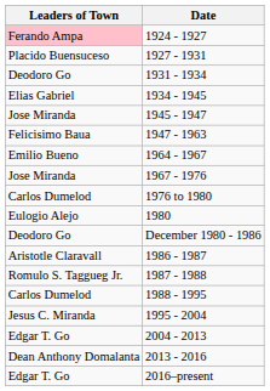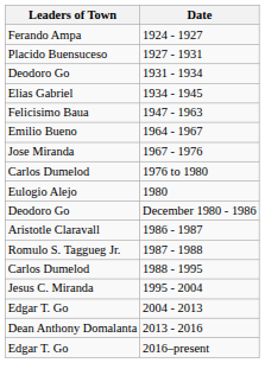 <table class="wikitable">
 <tr>
 <th>Leaders of Town</th>
 <th>Date</th>
 </tr>
 <tr>
-<td style="background: pink;">Ferando Ampa</td>
+<td>Ferando Ampa</td>
 <td>1924 - 1927</td>
 </tr>
 <tr>
 <td>Placido Buensuceso</td>
 <td>1927 - 1931</td>
 </tr>
 <tr>
 <td>Deodoro Go</td>
 <td>1931 - 1934</td>
 </tr>
 <tr>
 <td>Elias Gabriel</td>
 <td>1934 - 1945</td>
-</tr>
-<tr>
-<td>Jose Miranda</td>
-<td>1945 - 1947</td>
 </tr>
 <tr>
 <td>Felicisimo Baua</td>
 <td>1947 - 1963</td>
 </tr>
 <tr>
 <td>Emilio Bueno</td>
 <td>1964 - 1967</td>
 </tr>
 <tr>
 <td>Jose Miranda</td>
 <td>1967 - 1976</td>
 </tr>
 <tr>
 <td>Carlos Dumelod</td>
 <td>1976 to 1980</td>
 </tr>
 <tr>
 <td>Eulogio Alejo</td>
 <td>1980</td>
 </tr>
 <tr>
 <td>Deodoro Go</td>
 <td>December 1980 - 1986</td>
 </tr>
 <tr>
 <td>Aristotle Claravall</td>
 <td>1986 - 1987</td>
 </tr>
 <tr>
 <td>Romulo S. Taggueg Jr.</td>
 <td>1987 - 1988</td>
 </tr>
 <tr>
 <td>Carlos Dumelod</td>
 <td>1988 - 1995</td>
 </tr>
 <tr>
 <td>Jesus C. Miranda</td>
 <td>1995 -  2004</td>
 </tr>
 <tr>
 <td>Edgar T. Go</td>
 <td>2004 - 2013</td>
 </tr>
 <tr>
 <td>Dean Anthony Domalanta</td>
 <td>2013 - 2016</td>
 </tr>
 <tr>
 <td>Edgar T. Go</td>
 <td>2016–present</td>
 </tr>
 </table>
